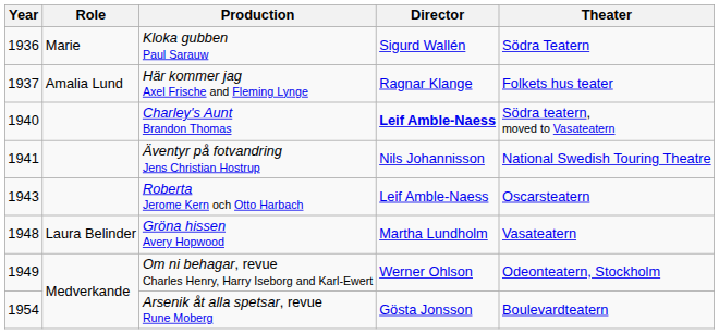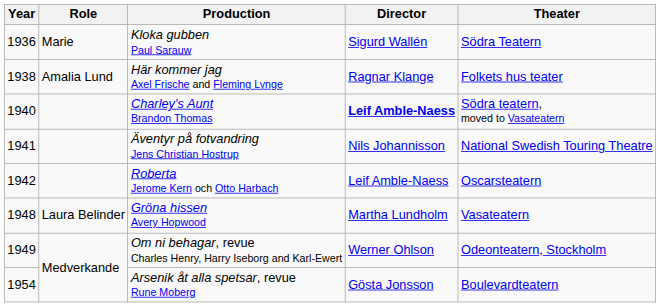 <table class=wikitable>
 <tr>
 <th>Year</th>
 <th>Role</th>
 <th>Production</th>
 <th>Director</th>
 <th>Theater</th>
 </tr>
 <tr>
 <td>1936</td>
 <td>Marie</td>
 <td><em>Kloka gubben</em> <br><small> <a href='#'>Paul Sarauw</a></small></td>
 <td><a href='#'>Sigurd Wallén</a></td>
 <td><a href='#'>Södra Teatern</a></td>
 </tr>
 <tr>
-<td>1937</td>
+<td>1938</td>
 <td>Amalia Lund</td>
 <td><em>Här kommer jag</em> <br><small> <a href='#'>Axel Frische</a> and <a href='#'>Fleming Lynge</a></small></td>
 <td><a href='#'>Ragnar Klange</a></td>
 <td><a href='#'>Folkets hus teater</a></td>
 </tr>
 <tr>
 <td>1940</td>
 <td></td>
 <td><em><a href='#'>Charley's Aunt</a></em> <br><small> <a href='#'>Brandon Thomas</a></small></td>
 <td><strong><a href='#'>Leif Amble-Naess</a></strong></td>
 <td><a href='#'>Södra teatern</a>, <br><small> moved to <a href='#'>Vasateatern</a></small></td>
 </tr>
 <tr>
 <td>1941</td>
 <td></td>
 <td><em>Äventyr på fotvandring</em> <br><small> <a href='#'>Jens Christian Hostrup</a></small></td>
 <td><a href='#'>Nils Johannisson</a></td>
 <td><a href='#'>National Swedish Touring Theatre</a></td>
 </tr>
 <tr>
-<td>1943</td>
+<td>1942</td>
 <td></td>
 <td><em><a href='#'>Roberta</a></em> <br><small> <a href='#'>Jerome Kern</a> och <a href='#'>Otto Harbach</a></small></td>
 <td><a href='#'>Leif Amble-Naess</a></td>
 <td><a href='#'>Oscarsteatern</a></td>
 </tr>
 <tr>
 <td>1948</td>
 <td>Laura Belinder</td>
 <td><em><a href='#'>Gröna hissen</a></em> <br><small> <a href='#'>Avery Hopwood</a></small></td>
 <td><a href='#'>Martha Lundholm</a></td>
 <td><a href='#'>Vasateatern</a></td>
 </tr>
 <tr>
 <td>1949</td>
 <td rowspan="2">Medverkande</td>
 <td><em>Om ni behagar</em>, revue <br><small>  Charles Henry, Harry Iseborg and Karl-Ewert</small></td>
 <td><a href='#'>Werner Ohlson</a></td>
 <td><a href='#'>Odeonteatern, Stockholm</a></td>
 </tr>
 <tr>
 <td>1954</td>
 <td><em>Arsenik åt alla spetsar</em>, revue <br><small> <a href='#'>Rune Moberg</a></small></td>
 <td><a href='#'>Gösta Jonsson</a></td>
 <td><a href='#'>Boulevardteatern</a></td>
 </tr>
 </table>
